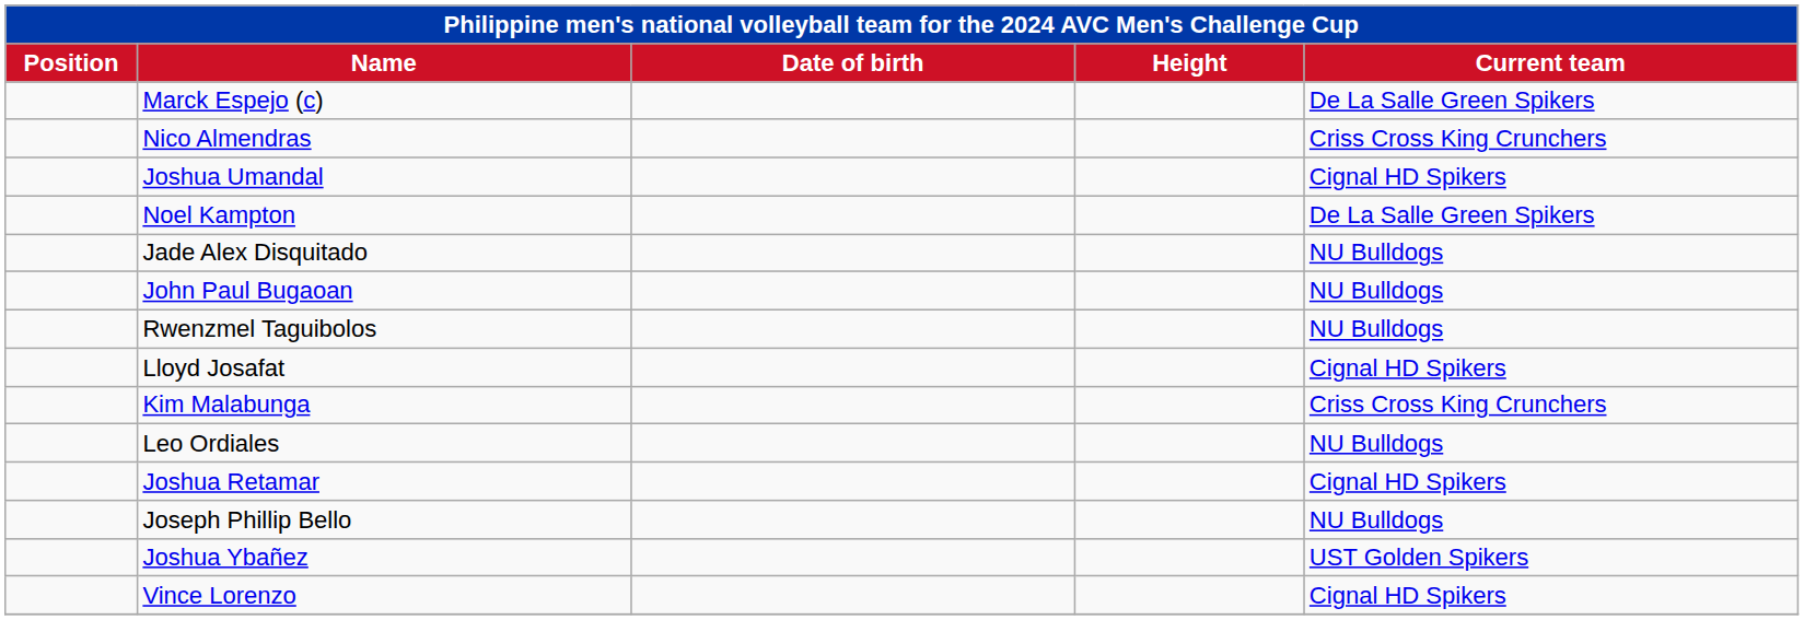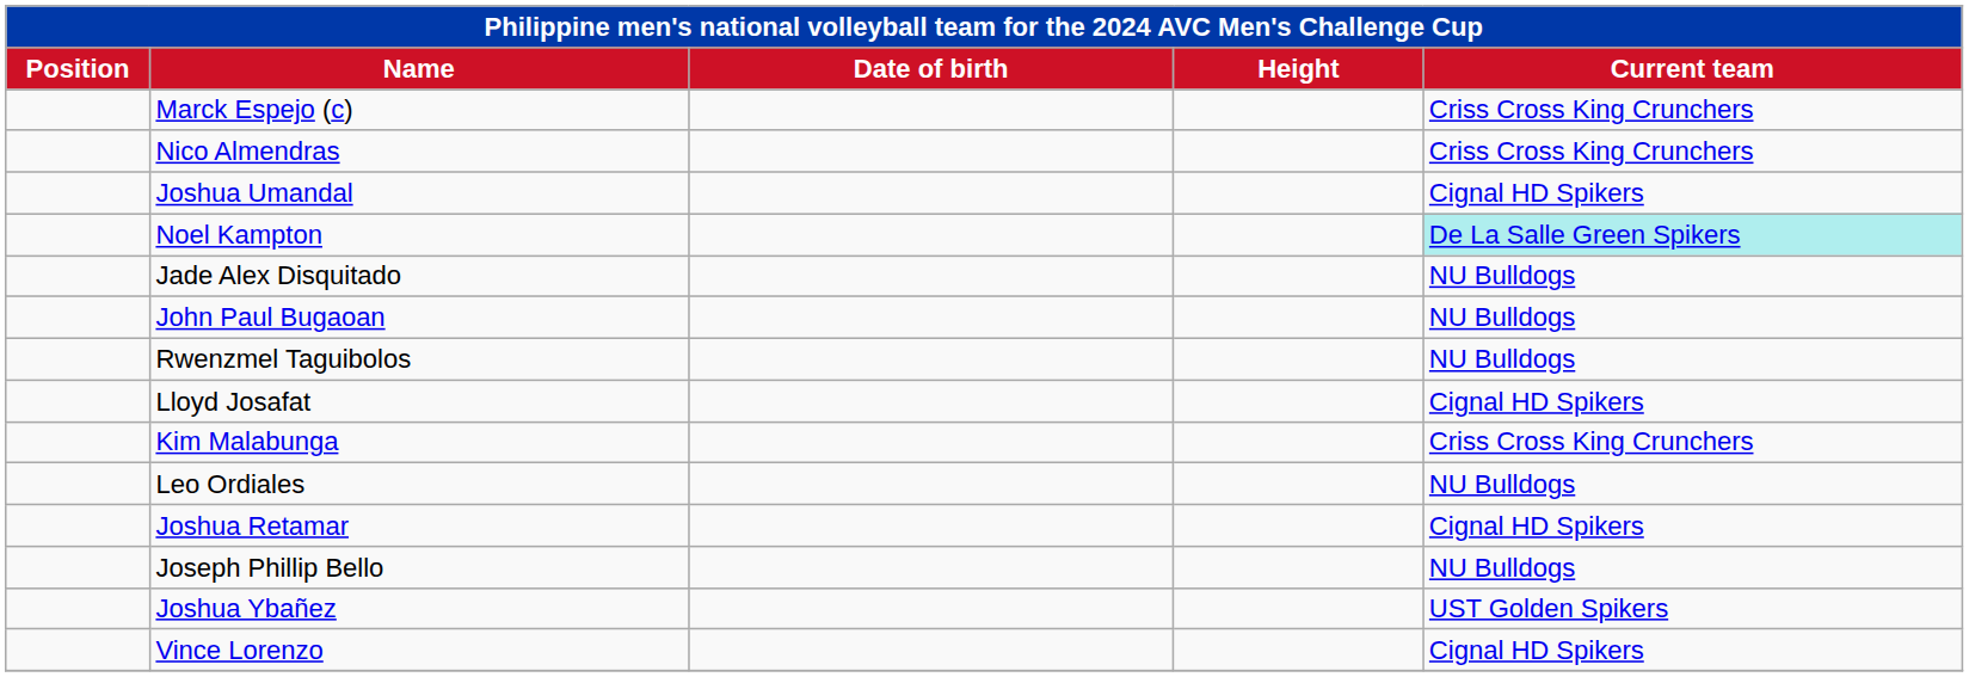 <table class="wikitable" style="font-size:90%; text-align:center">
 <tr>
 <th colspan="6" style="background:#0038A8; color: #FFFFFF"><strong>Philippine men's national volleyball team for the 2024 AVC Men's Challenge Cup</strong></th>
 </tr>
 <tr>
 <th style="width:5em; background:#CE1126; color: #FFFFFF;">Position</th>
 <th style="width:20em; background:#CE1126; color: #FFFFFF;">Name</th>
 <th style="width:18em; background:#CE1126; color: #FFFFFF;">Date of birth</th>
 <th style="width:9em; background:#CE1126; color: #FFFFFF;">Height</th>
 <th style="width:20em; background:#CE1126; color: #FFFFFF;">Current team</th>
 </tr>
 <tr>
 <td></td>
 <td align=left><a href='#'>Marck Espejo</a> (<a href='#'>c</a>)</td>
 <td align=right></td>
 <td></td>
-<td align=left><a href='#'>De La Salle Green Spikers</a></td>
+<td align=left><a href='#'>Criss Cross King Crunchers</a></td>
 </tr>
 <tr>
 <td></td>
 <td align=left><a href='#'>Nico Almendras</a></td>
 <td align=right></td>
 <td></td>
 <td align=left><a href='#'>Criss Cross King Crunchers</a></td>
 </tr>
 <tr>
 <td></td>
 <td align=left><a href='#'>Joshua Umandal</a></td>
 <td align=right></td>
 <td></td>
 <td align=left><a href='#'>Cignal HD Spikers</a></td>
 </tr>
 <tr>
 <td></td>
 <td align=left><a href='#'>Noel Kampton</a></td>
 <td align=right></td>
 <td></td>
-<td align=left><a href='#'>De La Salle Green Spikers</a></td>
+<td align=left style="background: paleturquoise;"><a href='#'>De La Salle Green Spikers</a></td>
 </tr>
 <tr>
 <td></td>
 <td align=left>Jade Alex Disquitado</td>
 <td align=right></td>
 <td></td>
 <td align=left><a href='#'>NU Bulldogs</a></td>
 </tr>
 <tr>
 <td></td>
 <td align=left><a href='#'>John Paul Bugaoan</a></td>
 <td align=right></td>
 <td></td>
 <td align=left><a href='#'>NU Bulldogs</a></td>
 </tr>
 <tr>
 <td></td>
 <td align=left>Rwenzmel Taguibolos</td>
 <td align=right></td>
 <td></td>
 <td align=left><a href='#'>NU Bulldogs</a></td>
 </tr>
 <tr>
 <td></td>
 <td align=left>Lloyd Josafat</td>
 <td align=right></td>
 <td></td>
 <td align=left><a href='#'>Cignal HD Spikers</a></td>
 </tr>
 <tr>
 <td></td>
 <td align=left><a href='#'>Kim Malabunga</a></td>
 <td align=right></td>
 <td></td>
 <td align=left><a href='#'>Criss Cross King Crunchers</a></td>
 </tr>
 <tr>
 <td></td>
 <td align=left>Leo Ordiales</td>
 <td align=right></td>
 <td></td>
 <td align=left><a href='#'>NU Bulldogs</a></td>
 </tr>
 <tr>
 <td></td>
 <td align=left><a href='#'>Joshua Retamar</a></td>
 <td align=right></td>
 <td></td>
 <td align=left><a href='#'>Cignal HD Spikers</a></td>
 </tr>
 <tr>
 <td></td>
 <td align=left>Joseph Phillip Bello</td>
 <td align=right></td>
 <td></td>
 <td align=left><a href='#'>NU Bulldogs</a></td>
 </tr>
 <tr>
 <td></td>
 <td align=left><a href='#'>Joshua Ybañez</a></td>
 <td align=right></td>
 <td></td>
 <td align=left><a href='#'>UST Golden Spikers</a></td>
 </tr>
 <tr>
 <td></td>
 <td align=left><a href='#'>Vince Lorenzo</a></td>
 <td align=right></td>
 <td></td>
 <td align=left><a href='#'>Cignal HD Spikers</a></td>
 </tr>
 <tr>
 </tr>
 </table>
